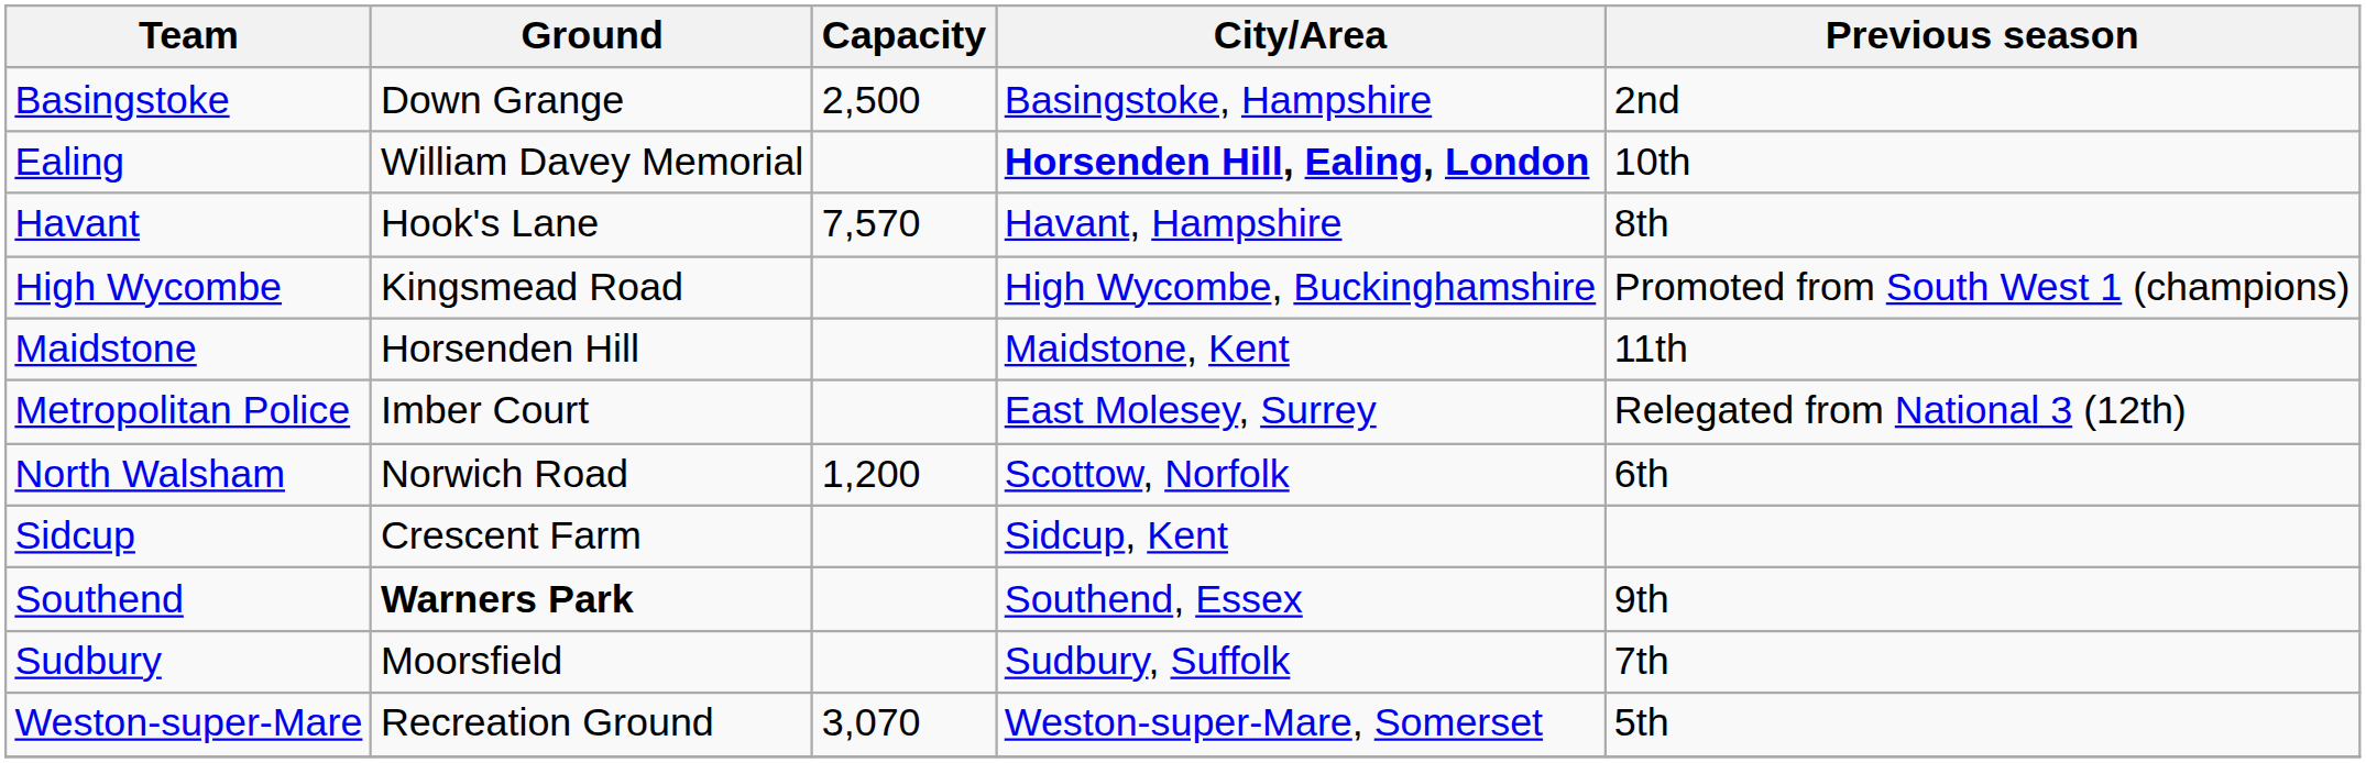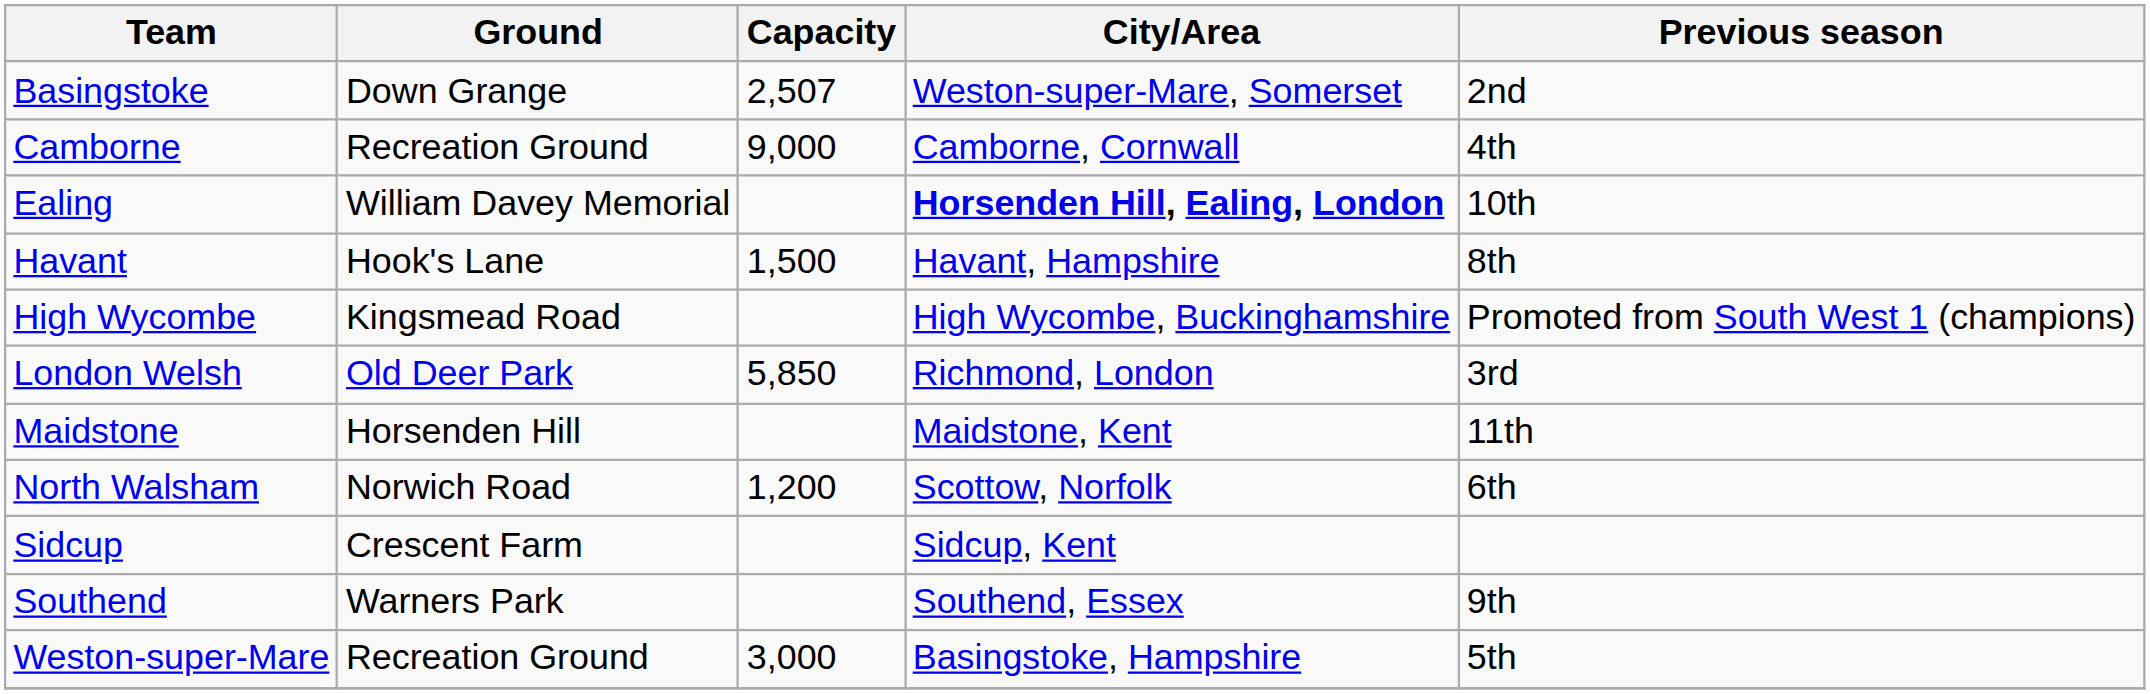 <table class="wikitable sortable">
 <tr>
 <th>Team</th>
 <th>Ground</th>
 <th>Capacity</th>
 <th>City/Area</th>
 <th>Previous season</th>
 </tr>
 <tr>
 <td><a href='#'>Basingstoke</a></td>
 <td>Down Grange</td>
-<td>2,500</td>
-<td><a href='#'>Basingstoke</a>, <a href='#'>Hampshire</a></td>
+<td>2,507</td>
+<td><a href='#'>Weston-super-Mare</a>, <a href='#'>Somerset</a></td>
 <td>2nd</td>
+</tr>
+<tr>
+<td><a href='#'>Camborne</a></td>
+<td>Recreation Ground</td>
+<td>9,000</td>
+<td><a href='#'>Camborne</a>, <a href='#'>Cornwall</a></td>
+<td>4th</td>
 </tr>
 <tr>
 <td><a href='#'>Ealing</a></td>
 <td>William Davey Memorial</td>
 <td></td>
 <td><strong><a href='#'>Horsenden Hill</a>, <a href='#'>Ealing</a>, <a href='#'>London</a></strong></td>
 <td>10th</td>
 </tr>
 <tr>
 <td><a href='#'>Havant</a></td>
 <td>Hook's Lane</td>
-<td>7,570</td>
+<td>1,500</td>
 <td><a href='#'>Havant</a>, <a href='#'>Hampshire</a></td>
 <td>8th</td>
 </tr>
 <tr>
 <td><a href='#'>High Wycombe</a></td>
 <td>Kingsmead Road</td>
 <td></td>
 <td><a href='#'>High Wycombe</a>, <a href='#'>Buckinghamshire</a></td>
 <td>Promoted from <a href='#'>South West 1</a> (champions)</td>
 </tr>
 <tr>
+<td><a href='#'>London Welsh</a></td>
+<td><a href='#'>Old Deer Park</a></td>
+<td>5,850</td>
+<td><a href='#'>Richmond</a>, <a href='#'>London</a></td>
+<td>3rd</td>
+</tr>
+<tr>
 <td><a href='#'>Maidstone</a></td>
 <td>Horsenden Hill</td>
 <td></td>
 <td><a href='#'>Maidstone</a>, <a href='#'>Kent</a></td>
 <td>11th</td>
-</tr>
-<tr>
-<td><a href='#'>Metropolitan Police</a></td>
-<td>Imber Court</td>
-<td></td>
-<td><a href='#'>East Molesey</a>, <a href='#'>Surrey</a></td>
-<td>Relegated from <a href='#'>National 3</a> (12th)</td>
 </tr>
 <tr>
 <td><a href='#'>North Walsham</a></td>
 <td>Norwich Road</td>
 <td>1,200</td>
 <td><a href='#'>Scottow</a>, <a href='#'>Norfolk</a></td>
 <td>6th</td>
 </tr>
 <tr>
 <td><a href='#'>Sidcup</a></td>
 <td>Crescent Farm</td>
 <td></td>
 <td><a href='#'>Sidcup</a>, <a href='#'>Kent</a></td>
 <td></td>
 </tr>
 <tr>
 <td><a href='#'>Southend</a></td>
-<td><strong>Warners Park</strong></td>
+<td>Warners Park</td>
 <td></td>
 <td><a href='#'>Southend</a>, <a href='#'>Essex</a></td>
 <td>9th</td>
 </tr>
 <tr>
-<td><a href='#'>Sudbury</a></td>
-<td>Moorsfield</td>
-<td></td>
-<td><a href='#'>Sudbury</a>, <a href='#'>Suffolk</a></td>
-<td>7th</td>
-</tr>
-<tr>
 <td><a href='#'>Weston-super-Mare</a></td>
 <td>Recreation Ground</td>
-<td>3,070</td>
-<td><a href='#'>Weston-super-Mare</a>, <a href='#'>Somerset</a></td>
+<td>3,000</td>
+<td><a href='#'>Basingstoke</a>, <a href='#'>Hampshire</a></td>
 <td>5th</td>
 </tr>
 <tr>
 </tr>
 </table>
